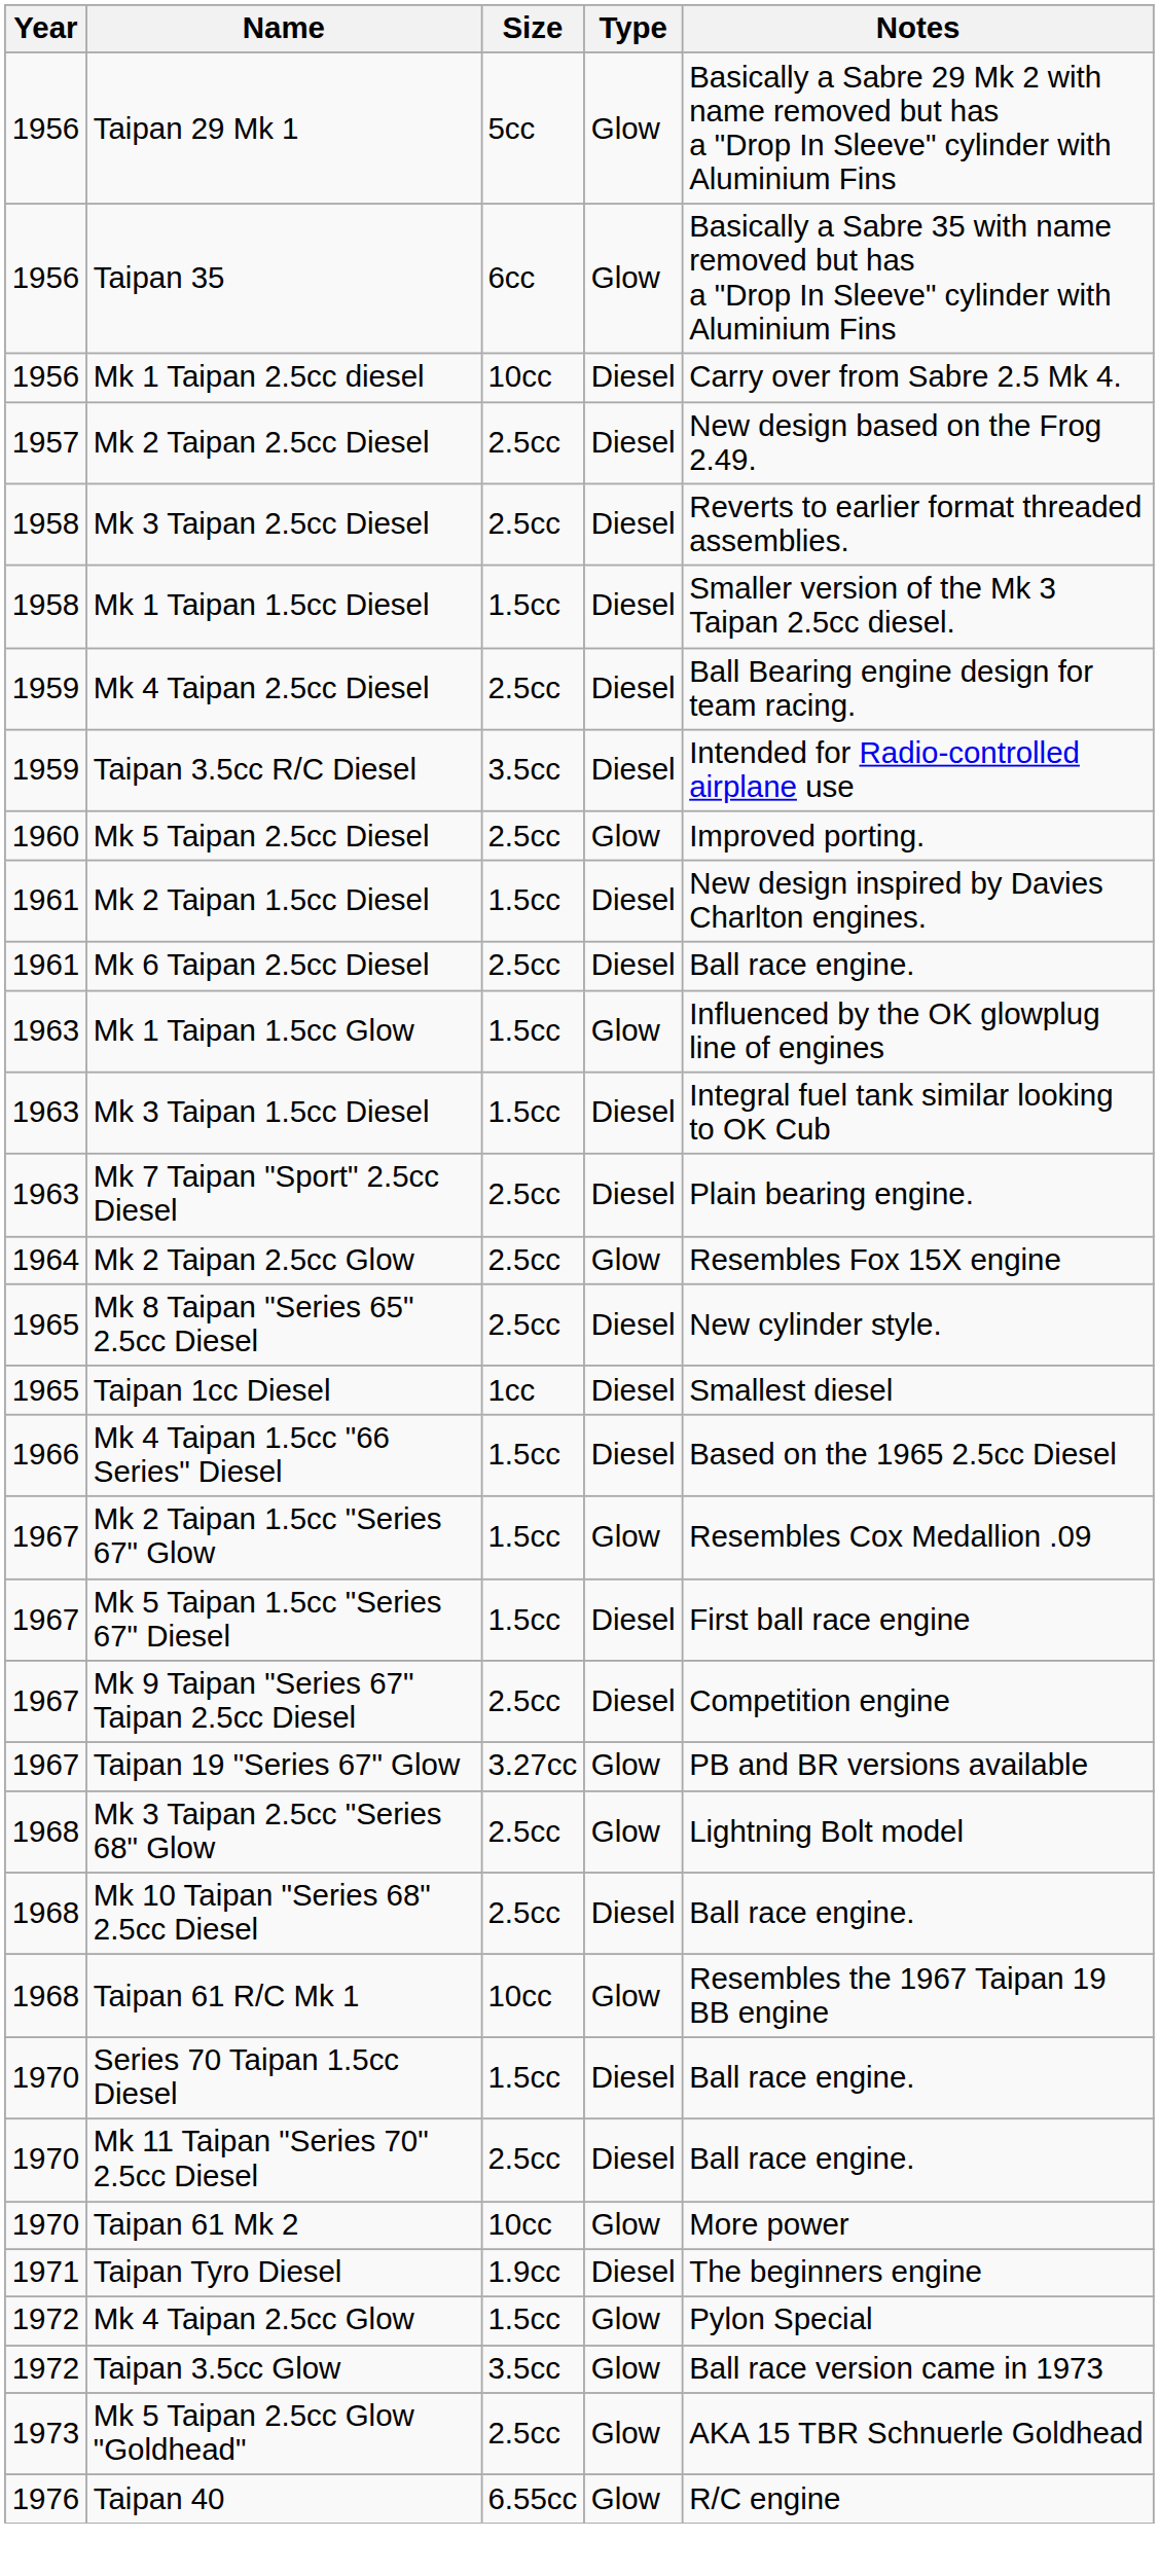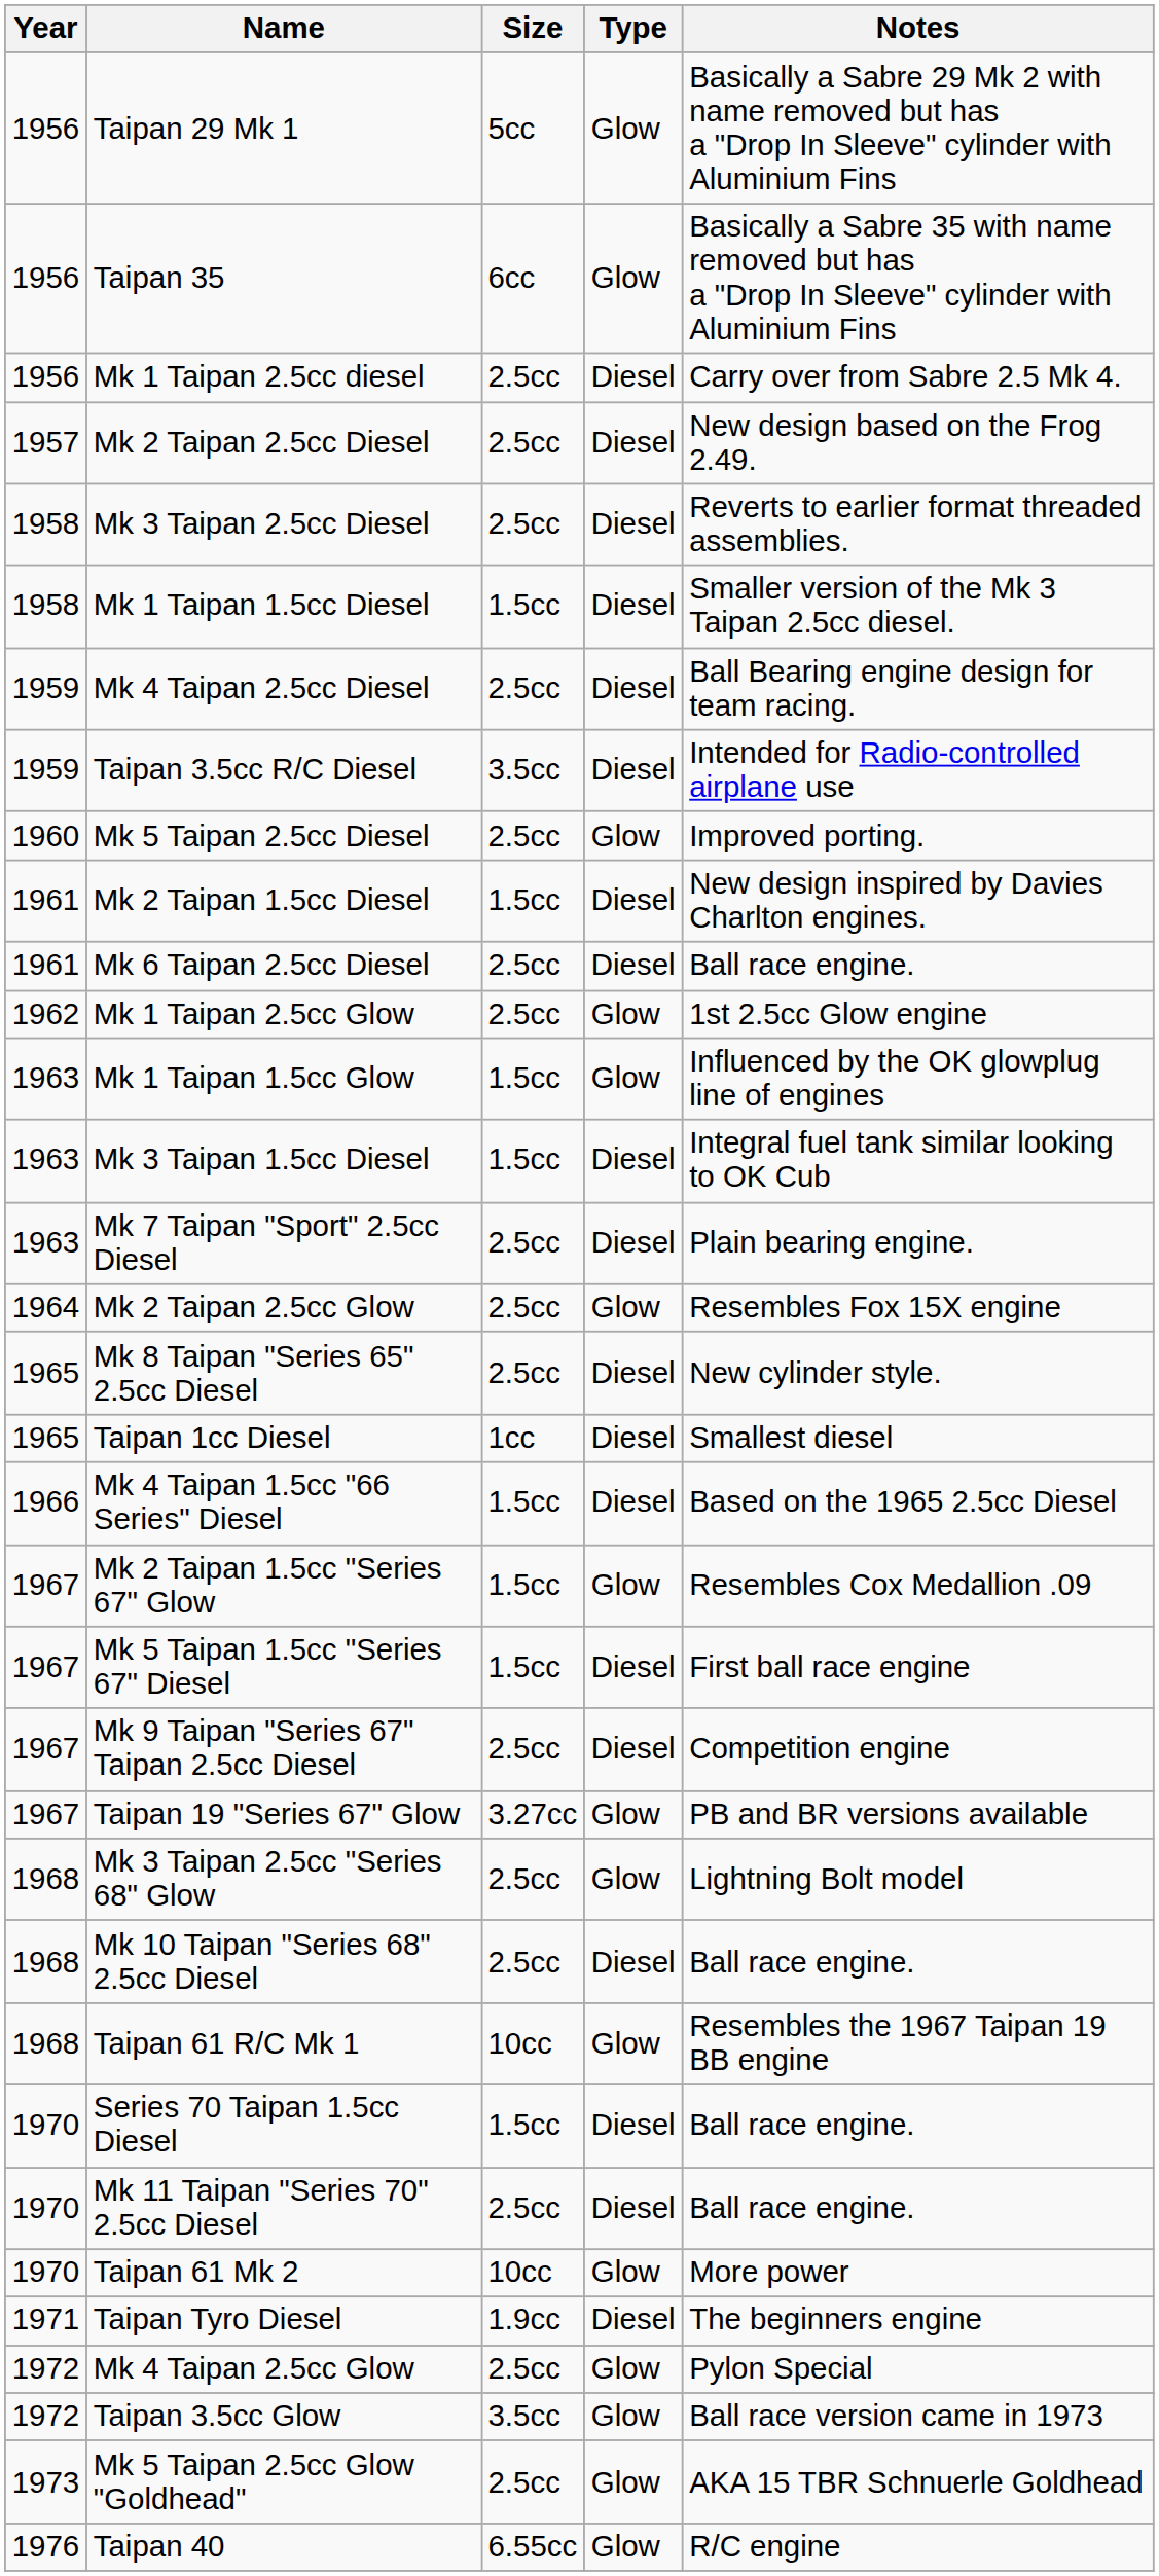 <table class="sortable wikitable">
 <tr>
 <th>Year</th>
 <th>Name</th>
 <th>Size</th>
 <th>Type</th>
 <th>Notes</th>
 </tr>
 <tr>
 <td>1956</td>
 <td>Taipan 29 Mk 1</td>
 <td>5cc</td>
 <td>Glow</td>
 <td>Basically a Sabre 29 Mk 2 with name removed but has<br>a "Drop In Sleeve" cylinder with Aluminium Fins</td>
 </tr>
 <tr>
 <td>1956</td>
 <td>Taipan 35</td>
 <td>6cc</td>
 <td>Glow</td>
 <td>Basically a Sabre 35 with name removed but has<br>a "Drop In Sleeve" cylinder with Aluminium Fins</td>
 </tr>
 <tr>
 <td>1956</td>
 <td>Mk 1 Taipan 2.5cc diesel</td>
-<td>10cc</td>
+<td>2.5cc</td>
 <td>Diesel</td>
 <td>Carry over from Sabre 2.5 Mk 4.</td>
 </tr>
 <tr>
 <td>1957</td>
 <td>Mk 2 Taipan 2.5cc Diesel</td>
 <td>2.5cc</td>
 <td>Diesel</td>
 <td>New design based on the Frog 2.49.</td>
 </tr>
 <tr>
 <td>1958</td>
 <td>Mk 3 Taipan 2.5cc Diesel</td>
 <td>2.5cc</td>
 <td>Diesel</td>
 <td>Reverts to earlier format threaded assemblies.</td>
 </tr>
 <tr>
 <td>1958</td>
 <td>Mk 1 Taipan 1.5cc Diesel</td>
 <td>1.5cc</td>
 <td>Diesel</td>
 <td>Smaller version of the Mk 3 Taipan 2.5cc diesel.</td>
 </tr>
 <tr>
 <td>1959</td>
 <td>Mk 4 Taipan 2.5cc Diesel</td>
 <td>2.5cc</td>
 <td>Diesel</td>
 <td>Ball Bearing engine design for team racing.</td>
 </tr>
 <tr>
 <td>1959</td>
 <td>Taipan 3.5cc R/C Diesel</td>
 <td>3.5cc</td>
 <td>Diesel</td>
 <td>Intended for <a href='#'>Radio-controlled airplane</a> use</td>
 </tr>
 <tr>
 <td>1960</td>
 <td>Mk 5 Taipan 2.5cc Diesel</td>
 <td>2.5cc</td>
 <td>Glow</td>
 <td>Improved porting.</td>
 </tr>
 <tr>
 <td>1961</td>
 <td>Mk 2 Taipan 1.5cc Diesel</td>
 <td>1.5cc</td>
 <td>Diesel</td>
 <td>New design inspired by Davies Charlton engines.</td>
 </tr>
 <tr>
 <td>1961</td>
 <td>Mk 6 Taipan 2.5cc Diesel</td>
 <td>2.5cc</td>
 <td>Diesel</td>
 <td>Ball race engine.</td>
+</tr>
+<tr>
+<td>1962</td>
+<td>Mk 1 Taipan 2.5cc Glow</td>
+<td>2.5cc</td>
+<td>Glow</td>
+<td>1st 2.5cc Glow engine</td>
 </tr>
 <tr>
 <td>1963</td>
 <td>Mk 1 Taipan 1.5cc Glow</td>
 <td>1.5cc</td>
 <td>Glow</td>
 <td>Influenced by the OK glowplug line of engines</td>
 </tr>
 <tr>
 <td>1963</td>
 <td>Mk 3 Taipan 1.5cc Diesel</td>
 <td>1.5cc</td>
 <td>Diesel</td>
 <td>Integral fuel tank similar looking to OK Cub</td>
 </tr>
 <tr>
 <td>1963</td>
 <td>Mk 7 Taipan "Sport" 2.5cc Diesel</td>
 <td>2.5cc</td>
 <td>Diesel</td>
 <td>Plain bearing engine.</td>
 </tr>
 <tr>
 <td>1964</td>
 <td>Mk 2 Taipan 2.5cc Glow</td>
 <td>2.5cc</td>
 <td>Glow</td>
 <td>Resembles Fox 15X engine</td>
 </tr>
 <tr>
 <td>1965</td>
 <td>Mk 8 Taipan "Series 65" 2.5cc Diesel</td>
 <td>2.5cc</td>
 <td>Diesel</td>
 <td>New cylinder style.</td>
 </tr>
 <tr>
 <td>1965</td>
 <td>Taipan 1cc Diesel</td>
 <td>1cc</td>
 <td>Diesel</td>
 <td>Smallest diesel</td>
 </tr>
 <tr>
 <td>1966</td>
 <td>Mk 4 Taipan 1.5cc "66 Series" Diesel</td>
 <td>1.5cc</td>
 <td>Diesel</td>
 <td>Based on the 1965 2.5cc Diesel</td>
 </tr>
 <tr>
 <td>1967</td>
 <td>Mk 2 Taipan 1.5cc "Series 67" Glow</td>
 <td>1.5cc</td>
 <td>Glow</td>
 <td>Resembles Cox Medallion .09</td>
 </tr>
 <tr>
 <td>1967</td>
 <td>Mk 5 Taipan 1.5cc "Series 67" Diesel</td>
 <td>1.5cc</td>
 <td>Diesel</td>
 <td>First ball race engine</td>
 </tr>
 <tr>
 <td>1967</td>
 <td>Mk 9 Taipan "Series 67" Taipan 2.5cc Diesel</td>
 <td>2.5cc</td>
 <td>Diesel</td>
 <td>Competition engine</td>
 </tr>
 <tr>
 <td>1967</td>
 <td>Taipan 19 "Series 67" Glow</td>
 <td>3.27cc</td>
 <td>Glow</td>
 <td>PB and BR versions available</td>
 </tr>
 <tr>
 <td>1968</td>
 <td>Mk 3 Taipan 2.5cc "Series 68" Glow</td>
 <td>2.5cc</td>
 <td>Glow</td>
 <td>Lightning Bolt model</td>
 </tr>
 <tr>
 <td>1968</td>
 <td>Mk 10 Taipan "Series 68" 2.5cc Diesel</td>
 <td>2.5cc</td>
 <td>Diesel</td>
 <td>Ball race engine.</td>
 </tr>
 <tr>
 <td>1968</td>
 <td>Taipan 61 R/C Mk 1</td>
 <td>10cc</td>
 <td>Glow</td>
 <td>Resembles the 1967 Taipan 19 BB engine</td>
 </tr>
 <tr>
 <td>1970</td>
 <td>Series 70 Taipan 1.5cc Diesel</td>
 <td>1.5cc</td>
 <td>Diesel</td>
 <td>Ball race engine.</td>
 </tr>
 <tr>
 <td>1970</td>
 <td>Mk 11 Taipan "Series 70" 2.5cc Diesel</td>
 <td>2.5cc</td>
 <td>Diesel</td>
 <td>Ball race engine.</td>
 </tr>
 <tr>
 <td>1970</td>
 <td>Taipan 61 Mk 2</td>
 <td>10cc</td>
 <td>Glow</td>
 <td>More power</td>
 </tr>
 <tr>
 <td>1971</td>
 <td>Taipan Tyro Diesel</td>
 <td>1.9cc</td>
 <td>Diesel</td>
 <td>The beginners engine</td>
 </tr>
 <tr>
 <td>1972</td>
 <td>Mk 4 Taipan 2.5cc Glow</td>
-<td>1.5cc</td>
+<td>2.5cc</td>
 <td>Glow</td>
 <td>Pylon Special</td>
 </tr>
 <tr>
 <td>1972</td>
 <td>Taipan 3.5cc Glow</td>
 <td>3.5cc</td>
 <td>Glow</td>
 <td>Ball race version came in 1973</td>
 </tr>
 <tr>
 <td>1973</td>
 <td>Mk 5 Taipan 2.5cc Glow "Goldhead"</td>
 <td>2.5cc</td>
 <td>Glow</td>
 <td>AKA 15 TBR Schnuerle Goldhead</td>
 </tr>
 <tr>
 <td>1976</td>
 <td>Taipan 40</td>
 <td>6.55cc</td>
 <td>Glow</td>
 <td>R/C engine</td>
 </tr>
 </table>
